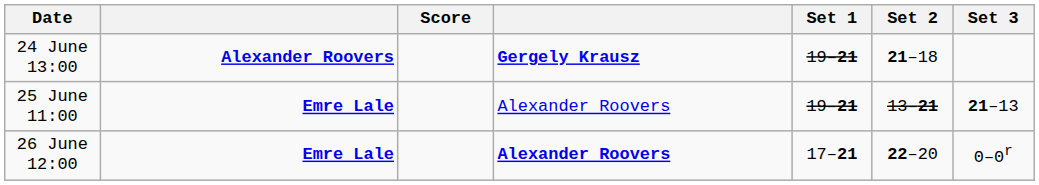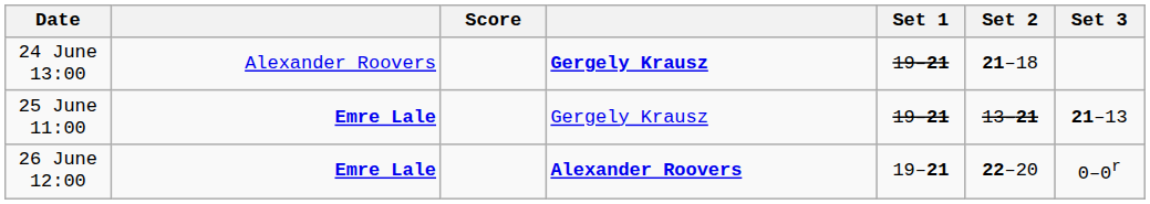 <table class="wikitable" style="text-align: center; font-size:90% ">
 <tr>
 <th width="60">Date</th>
 <th align="right" width="200"></th>
 <th width="60">Score</th>
 <th align="left" width="200"></th>
 <th width="50">Set 1</th>
 <th width="50">Set 2</th>
 <th width="50">Set 3</th>
 </tr>
 <tr>
 <td>24 June<br>13:00</td>
-<td align="right"><strong><a href='#'>Alexander Roovers</a> </strong></td>
+<td align="right"><a href='#'>Alexander Roovers</a> </td>
 <td align="center"><s></s></td>
 <td align="left"><strong> <a href='#'>Gergely Krausz</a></strong></td>
 <td><s>19–<strong>21</strong></s></td>
 <td><strong>21</strong>–18</td>
 <td></td>
 </tr>
 <tr>
 <td>25 June<br>11:00</td>
 <td align="right"><strong><a href='#'>Emre Lale</a> </strong></td>
 <td align="center"></td>
-<td align="left"> <a href='#'>Alexander Roovers</a></td>
+<td align="left"> <a href='#'>Gergely Krausz</a></td>
 <td><s>19–<strong>21</strong></s></td>
 <td><s>13–<strong>21</strong></s></td>
 <td><strong>21</strong>–13</td>
 </tr>
 <tr>
 <td>26 June<br>12:00</td>
 <td align="right"><strong><a href='#'>Emre Lale</a> </strong></td>
 <td align="center"></td>
 <td align="left"><strong> <a href='#'>Alexander Roovers</a></strong></td>
-<td>17–<strong>21</strong></td>
+<td>19–<strong>21</strong></td>
 <td><strong>22</strong>–20</td>
 <td>0–0<sup>r</sup></td>
 </tr>
 </table>
